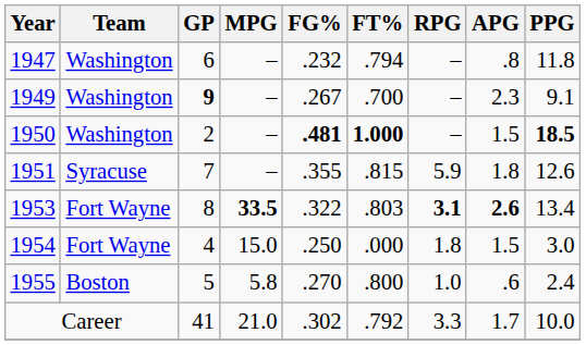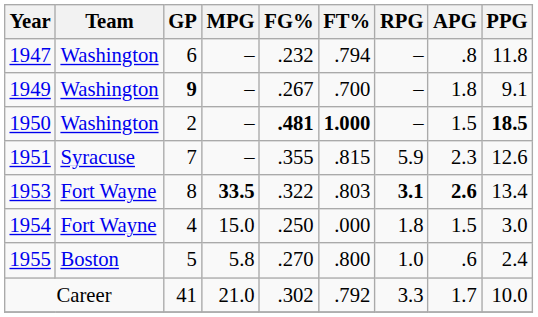 <table class="wikitable sortable" style="font-size:95%; text-align:right;">
 <tr>
 <th>Year</th>
 <th>Team</th>
 <th>GP</th>
 <th>MPG</th>
 <th>FG%</th>
 <th>FT%</th>
 <th>RPG</th>
 <th>APG</th>
 <th>PPG</th>
 </tr>
 <tr>
 <td style="text-align:left;"><a href='#'>1947</a></td>
 <td style="text-align:left;"><a href='#'>Washington</a></td>
 <td>6</td>
 <td>–</td>
 <td>.232</td>
 <td>.794</td>
 <td>–</td>
 <td>.8</td>
 <td>11.8</td>
 </tr>
 <tr>
 <td style="text-align:left;"><a href='#'>1949</a></td>
 <td style="text-align:left;"><a href='#'>Washington</a></td>
 <td><strong>9</strong></td>
 <td>–</td>
 <td>.267</td>
 <td>.700</td>
 <td>–</td>
-<td>2.3</td>
+<td>1.8</td>
 <td>9.1</td>
 </tr>
 <tr>
 <td style="text-align:left;"><a href='#'>1950</a></td>
 <td style="text-align:left;"><a href='#'>Washington</a></td>
 <td>2</td>
 <td>–</td>
 <td><strong>.481</strong></td>
 <td><strong>1.000</strong></td>
 <td>–</td>
 <td>1.5</td>
 <td><strong>18.5</strong></td>
 </tr>
 <tr>
 <td style="text-align:left;"><a href='#'>1951</a></td>
 <td style="text-align:left;"><a href='#'>Syracuse</a></td>
 <td>7</td>
 <td>–</td>
 <td>.355</td>
 <td>.815</td>
 <td>5.9</td>
-<td>1.8</td>
+<td>2.3</td>
 <td>12.6</td>
 </tr>
 <tr>
 <td style="text-align:left;"><a href='#'>1953</a></td>
 <td style="text-align:left;"><a href='#'>Fort Wayne</a></td>
 <td>8</td>
 <td><strong>33.5</strong></td>
 <td>.322</td>
 <td>.803</td>
 <td><strong>3.1</strong></td>
 <td><strong>2.6</strong></td>
 <td>13.4</td>
 </tr>
 <tr>
 <td style="text-align:left;"><a href='#'>1954</a></td>
 <td style="text-align:left;"><a href='#'>Fort Wayne</a></td>
 <td>4</td>
 <td>15.0</td>
 <td>.250</td>
 <td>.000</td>
 <td>1.8</td>
 <td>1.5</td>
 <td>3.0</td>
 </tr>
 <tr>
 <td style="text-align:left;"><a href='#'>1955</a></td>
 <td style="text-align:left;"><a href='#'>Boston</a></td>
 <td>5</td>
 <td>5.8</td>
 <td>.270</td>
 <td>.800</td>
 <td>1.0</td>
 <td>.6</td>
 <td>2.4</td>
 </tr>
 <tr>
 <td style="text-align:center;" colspan="2">Career</td>
 <td>41</td>
 <td>21.0</td>
 <td>.302</td>
 <td>.792</td>
 <td>3.3</td>
 <td>1.7</td>
 <td>10.0</td>
 </tr>
 <tr>
 </tr>
 </table>
